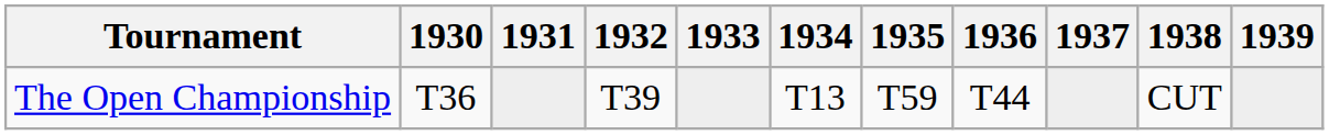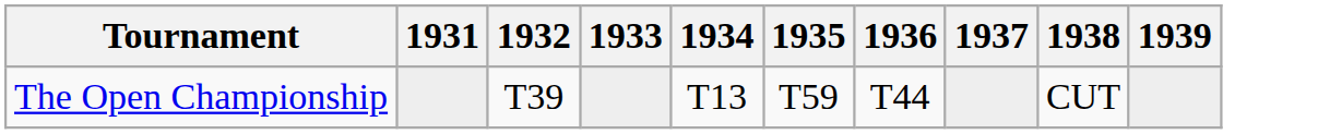 <table class="wikitable" style="font-size:95%;text-align:center;">
 <tr>
 <th>Tournament</th>
-<th>1930</th>
 <th>1931</th>
 <th>1932</th>
 <th>1933</th>
 <th>1934</th>
 <th>1935</th>
 <th>1936</th>
 <th>1937</th>
 <th>1938</th>
 <th>1939</th>
 </tr>
 <tr>
 <td align=left><a href='#'>The Open Championship</a></td>
-<td>T36</td>
 <td style="background:#eeeeee;"></td>
 <td>T39</td>
 <td style="background:#eeeeee;"></td>
 <td>T13</td>
 <td>T59</td>
 <td>T44</td>
 <td style="background:#eeeeee;"></td>
 <td>CUT</td>
 <td style="background:#eeeeee;"></td>
 </tr>
 </table>
